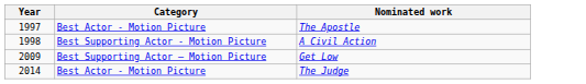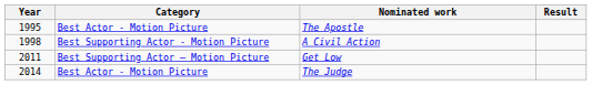 <table class=wikitable>
 <tr>
 <th scope="col" style="width:5em;">Year</th>
 <th scope="col" style="width:26em;">Category</th>
 <th scope="col" style="width:25em;">Nominated work</th>
+<th scope="col" style="width:5em;">Result</th>
 </tr>
 <tr>
-<td style="text-align:center;">1997</td>
+<td style="text-align:center;">1995</td>
 <td><a href='#'>Best Actor - Motion Picture</a></td>
 <td><em><a href='#'>The Apostle</a></em></td>
+<td></td>
 </tr>
 <tr>
 <td style="text-align:center;">1998</td>
 <td><a href='#'>Best Supporting Actor - Motion Picture</a></td>
 <td><em><a href='#'>A Civil Action</a></em></td>
+<td></td>
 </tr>
 <tr>
-<td style="text-align:center;">2009</td>
+<td style="text-align:center;">2011</td>
 <td><a href='#'>Best Supporting Actor – Motion Picture</a></td>
 <td><em><a href='#'>Get Low</a></em></td>
+<td></td>
 </tr>
 <tr>
 <td style="text-align:center;">2014</td>
 <td><a href='#'>Best Actor - Motion Picture</a></td>
 <td><em><a href='#'>The Judge</a></em></td>
+<td></td>
 </tr>
 </table>
